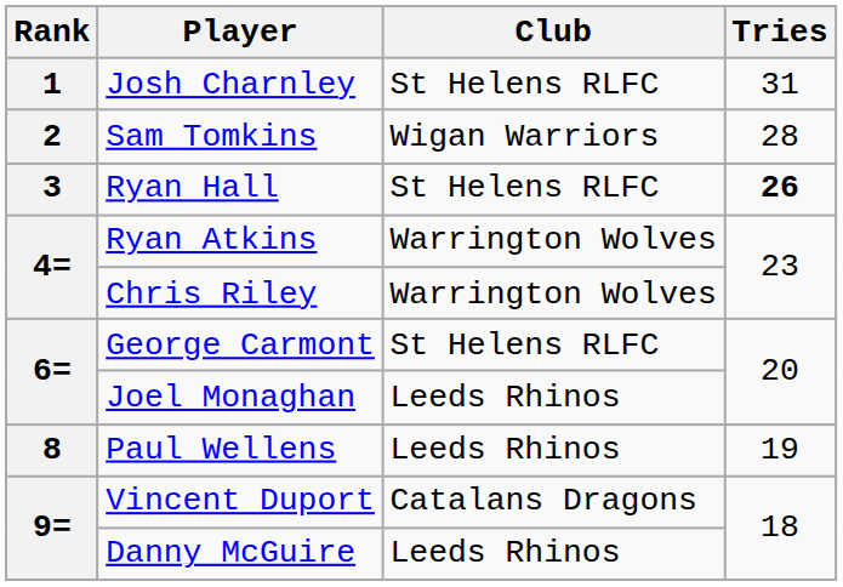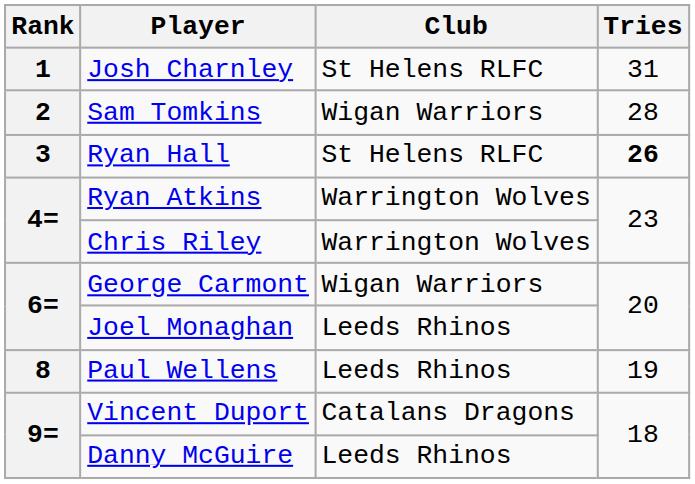 <table class="wikitable" style="text-align:center">
 <tr>
 <th>Rank</th>
 <th>Player</th>
 <th>Club</th>
 <th>Tries</th>
 </tr>
 <tr>
 <th>1</th>
 <td align="left"> <a href='#'>Josh Charnley</a></td>
 <td align="left"> St Helens RLFC</td>
 <td>31</td>
 </tr>
 <tr>
 <th>2</th>
 <td align="left"> <a href='#'>Sam Tomkins</a></td>
 <td align="left"> Wigan Warriors</td>
 <td>28</td>
 </tr>
 <tr>
 <th>3</th>
 <td align="left"> <a href='#'>Ryan Hall</a></td>
 <td align="left"> St Helens RLFC</td>
 <td><strong>26</strong></td>
 </tr>
 <tr>
 <th rowspan=2>4=</th>
 <td align="left"> <a href='#'>Ryan Atkins</a></td>
 <td align="left"> Warrington Wolves</td>
 <td rowspan=2>23</td>
 </tr>
 <tr>
 <td align="left"> <a href='#'>Chris Riley</a></td>
 <td align="left"> Warrington Wolves</td>
 </tr>
 <tr>
 <th rowspan=2>6=</th>
 <td align="left"> <a href='#'>George Carmont</a></td>
-<td align="left"> St Helens RLFC</td>
+<td align="left"> Wigan Warriors</td>
 <td rowspan=2>20</td>
 </tr>
 <tr>
 <td align="left"> <a href='#'>Joel Monaghan</a></td>
 <td align="left"> Leeds Rhinos</td>
 </tr>
 <tr>
 <th>8</th>
 <td align="left"> <a href='#'>Paul Wellens</a></td>
 <td align="left"> Leeds Rhinos</td>
 <td>19</td>
 </tr>
 <tr>
 <th rowspan=2>9=</th>
 <td align="left"> <a href='#'>Vincent Duport</a></td>
 <td align="left"> Catalans Dragons</td>
 <td rowspan=2>18</td>
 </tr>
 <tr>
 <td align="left"> <a href='#'>Danny McGuire</a></td>
 <td align="left"> Leeds Rhinos</td>
 </tr>
 </table>
